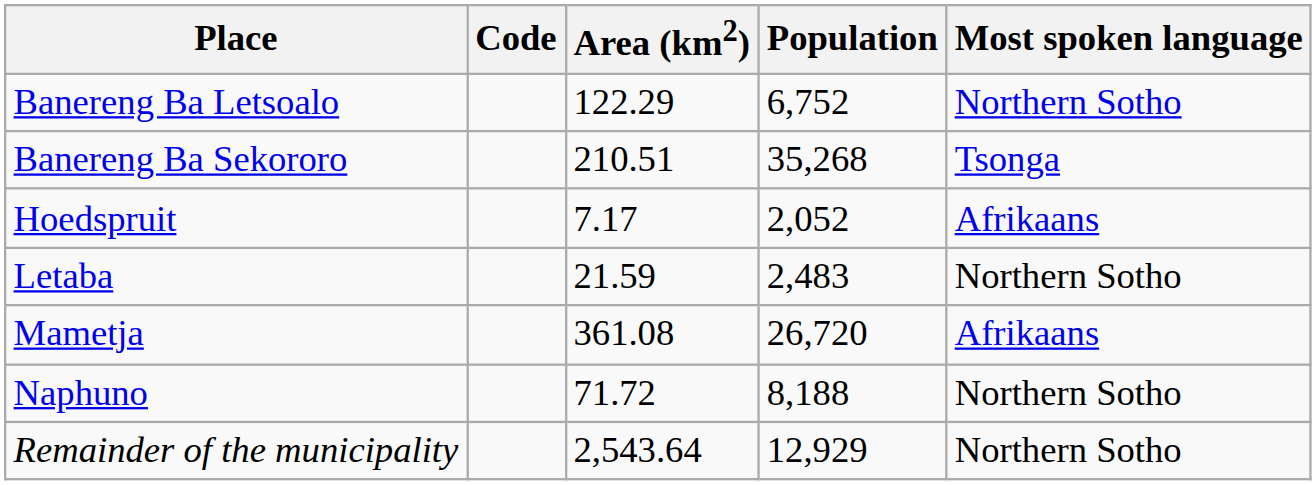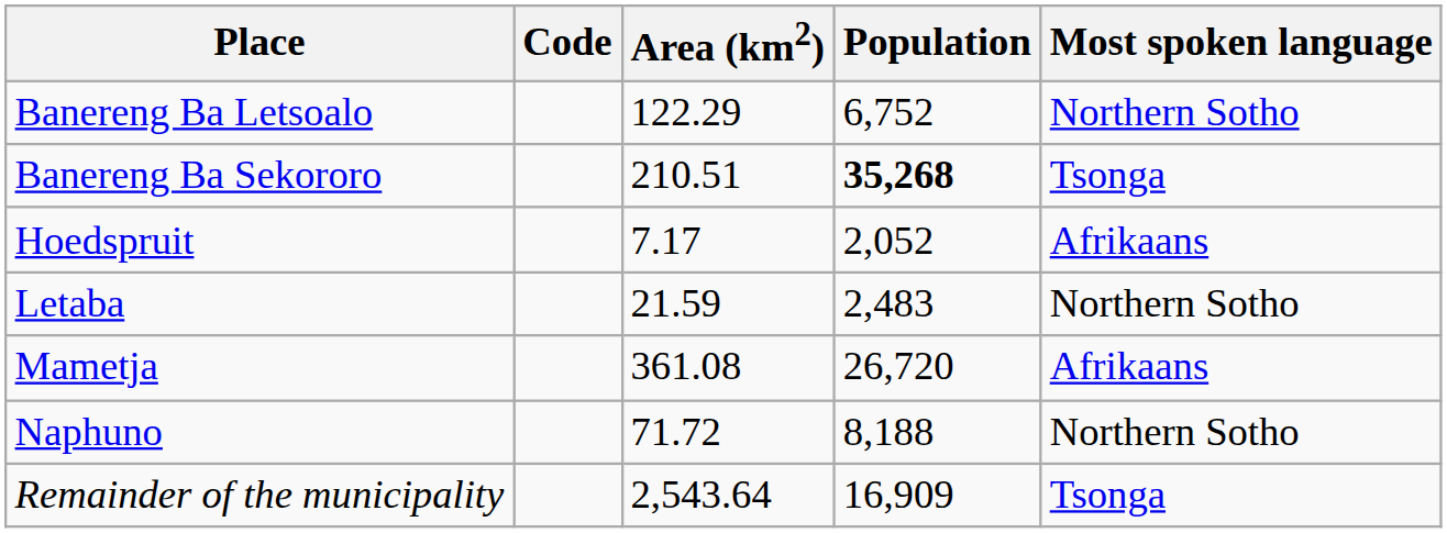 <table class="wikitable sortable">
 <tr>
 <th>Place</th>
 <th>Code</th>
 <th>Area (km<sup>2</sup>)</th>
 <th>Population</th>
 <th>Most spoken language</th>
 </tr>
 <tr>
 <td><a href='#'>Banereng Ba Letsoalo</a></td>
 <td></td>
 <td>122.29</td>
 <td>6,752</td>
 <td><a href='#'>Northern Sotho</a></td>
 </tr>
 <tr>
 <td><a href='#'>Banereng Ba Sekororo</a></td>
 <td></td>
 <td>210.51</td>
-<td>35,268</td>
+<td><strong>35,268</strong></td>
 <td><a href='#'>Tsonga</a></td>
 </tr>
 <tr>
 <td><a href='#'>Hoedspruit</a></td>
 <td></td>
 <td>7.17</td>
 <td>2,052</td>
 <td><a href='#'>Afrikaans</a></td>
 </tr>
 <tr>
 <td><a href='#'>Letaba</a></td>
 <td></td>
 <td>21.59</td>
 <td>2,483</td>
 <td>Northern Sotho</td>
 </tr>
 <tr>
 <td><a href='#'>Mametja</a></td>
 <td></td>
 <td>361.08</td>
 <td>26,720</td>
 <td><a href='#'>Afrikaans</a></td>
 </tr>
 <tr>
 <td><a href='#'>Naphuno</a></td>
 <td></td>
 <td>71.72</td>
 <td>8,188</td>
 <td>Northern Sotho</td>
 </tr>
 <tr>
 <td><em>Remainder of the municipality</em></td>
 <td></td>
 <td>2,543.64</td>
-<td>12,929</td>
-<td>Northern Sotho</td>
+<td>16,909</td>
+<td><a href='#'>Tsonga</a></td>
 </tr>
 </table>
